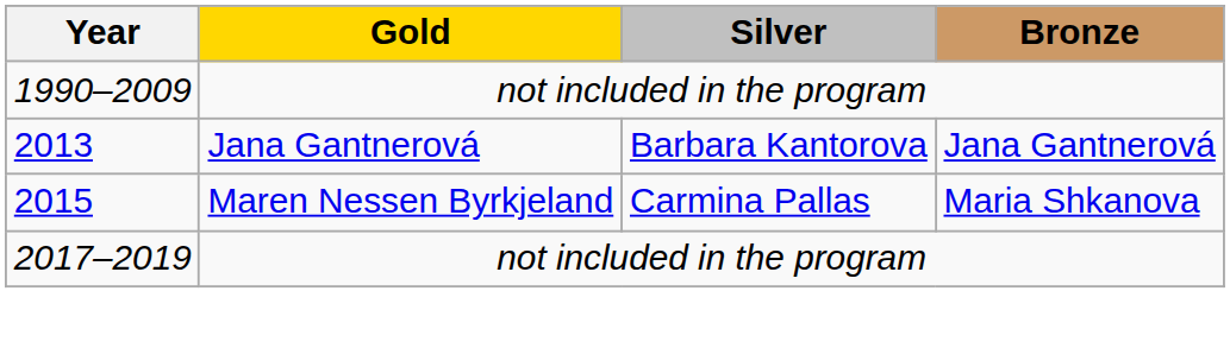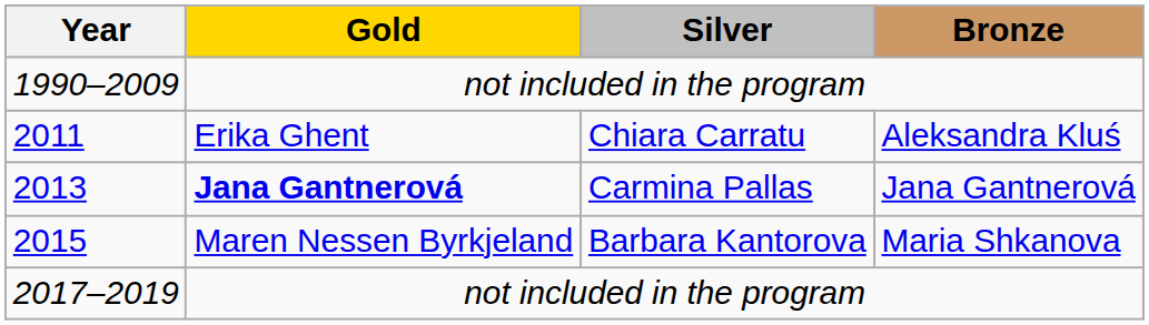 <table class="wikitable">
 <tr>
 <th>Year</th>
 <td align=center bgcolor=gold><strong>Gold</strong></td>
 <td align=center bgcolor=silver><strong>Silver</strong></td>
 <td align=center bgcolor=cc9966><strong>Bronze</strong></td>
 </tr>
 <tr>
 <td><em>1990–2009</em></td>
 <td colspan=3 align=center><em>not included in the program</em></td>
 </tr>
 <tr>
+<td><a href='#'>2011</a></td>
+<td> <a href='#'>Erika Ghent</a></td>
+<td> <a href='#'>Chiara Carratu</a></td>
+<td> <a href='#'>Aleksandra Kluś</a></td>
+</tr>
+<tr>
 <td><a href='#'>2013</a></td>
-<td> <a href='#'>Jana Gantnerová</a></td>
-<td> <a href='#'>Barbara Kantorova</a></td>
+<td><strong> <a href='#'>Jana Gantnerová</a></strong></td>
+<td> <a href='#'>Carmina Pallas</a></td>
 <td> <a href='#'>Jana Gantnerová</a></td>
 </tr>
 <tr>
 <td><a href='#'>2015</a></td>
 <td> <a href='#'>Maren Nessen Byrkjeland</a></td>
-<td> <a href='#'>Carmina Pallas</a></td>
+<td> <a href='#'>Barbara Kantorova</a></td>
 <td> <a href='#'>Maria Shkanova</a></td>
 </tr>
 <tr>
 <td><em>2017–2019</em></td>
 <td colspan=3 align=center><em>not included in the program</em></td>
 </tr>
 </table>
